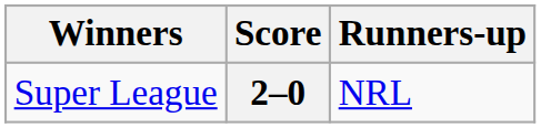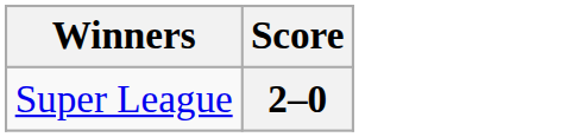 <table class="wikitable">
 <tr>
 <th>Winners</th>
 <th>Score</th>
-<th>Runners-up</th>
 </tr>
 <tr>
 <td> <a href='#'>Super League</a></td>
 <th>2–0</th>
-<td> <a href='#'>NRL</a></td>
 </tr>
 </table>
